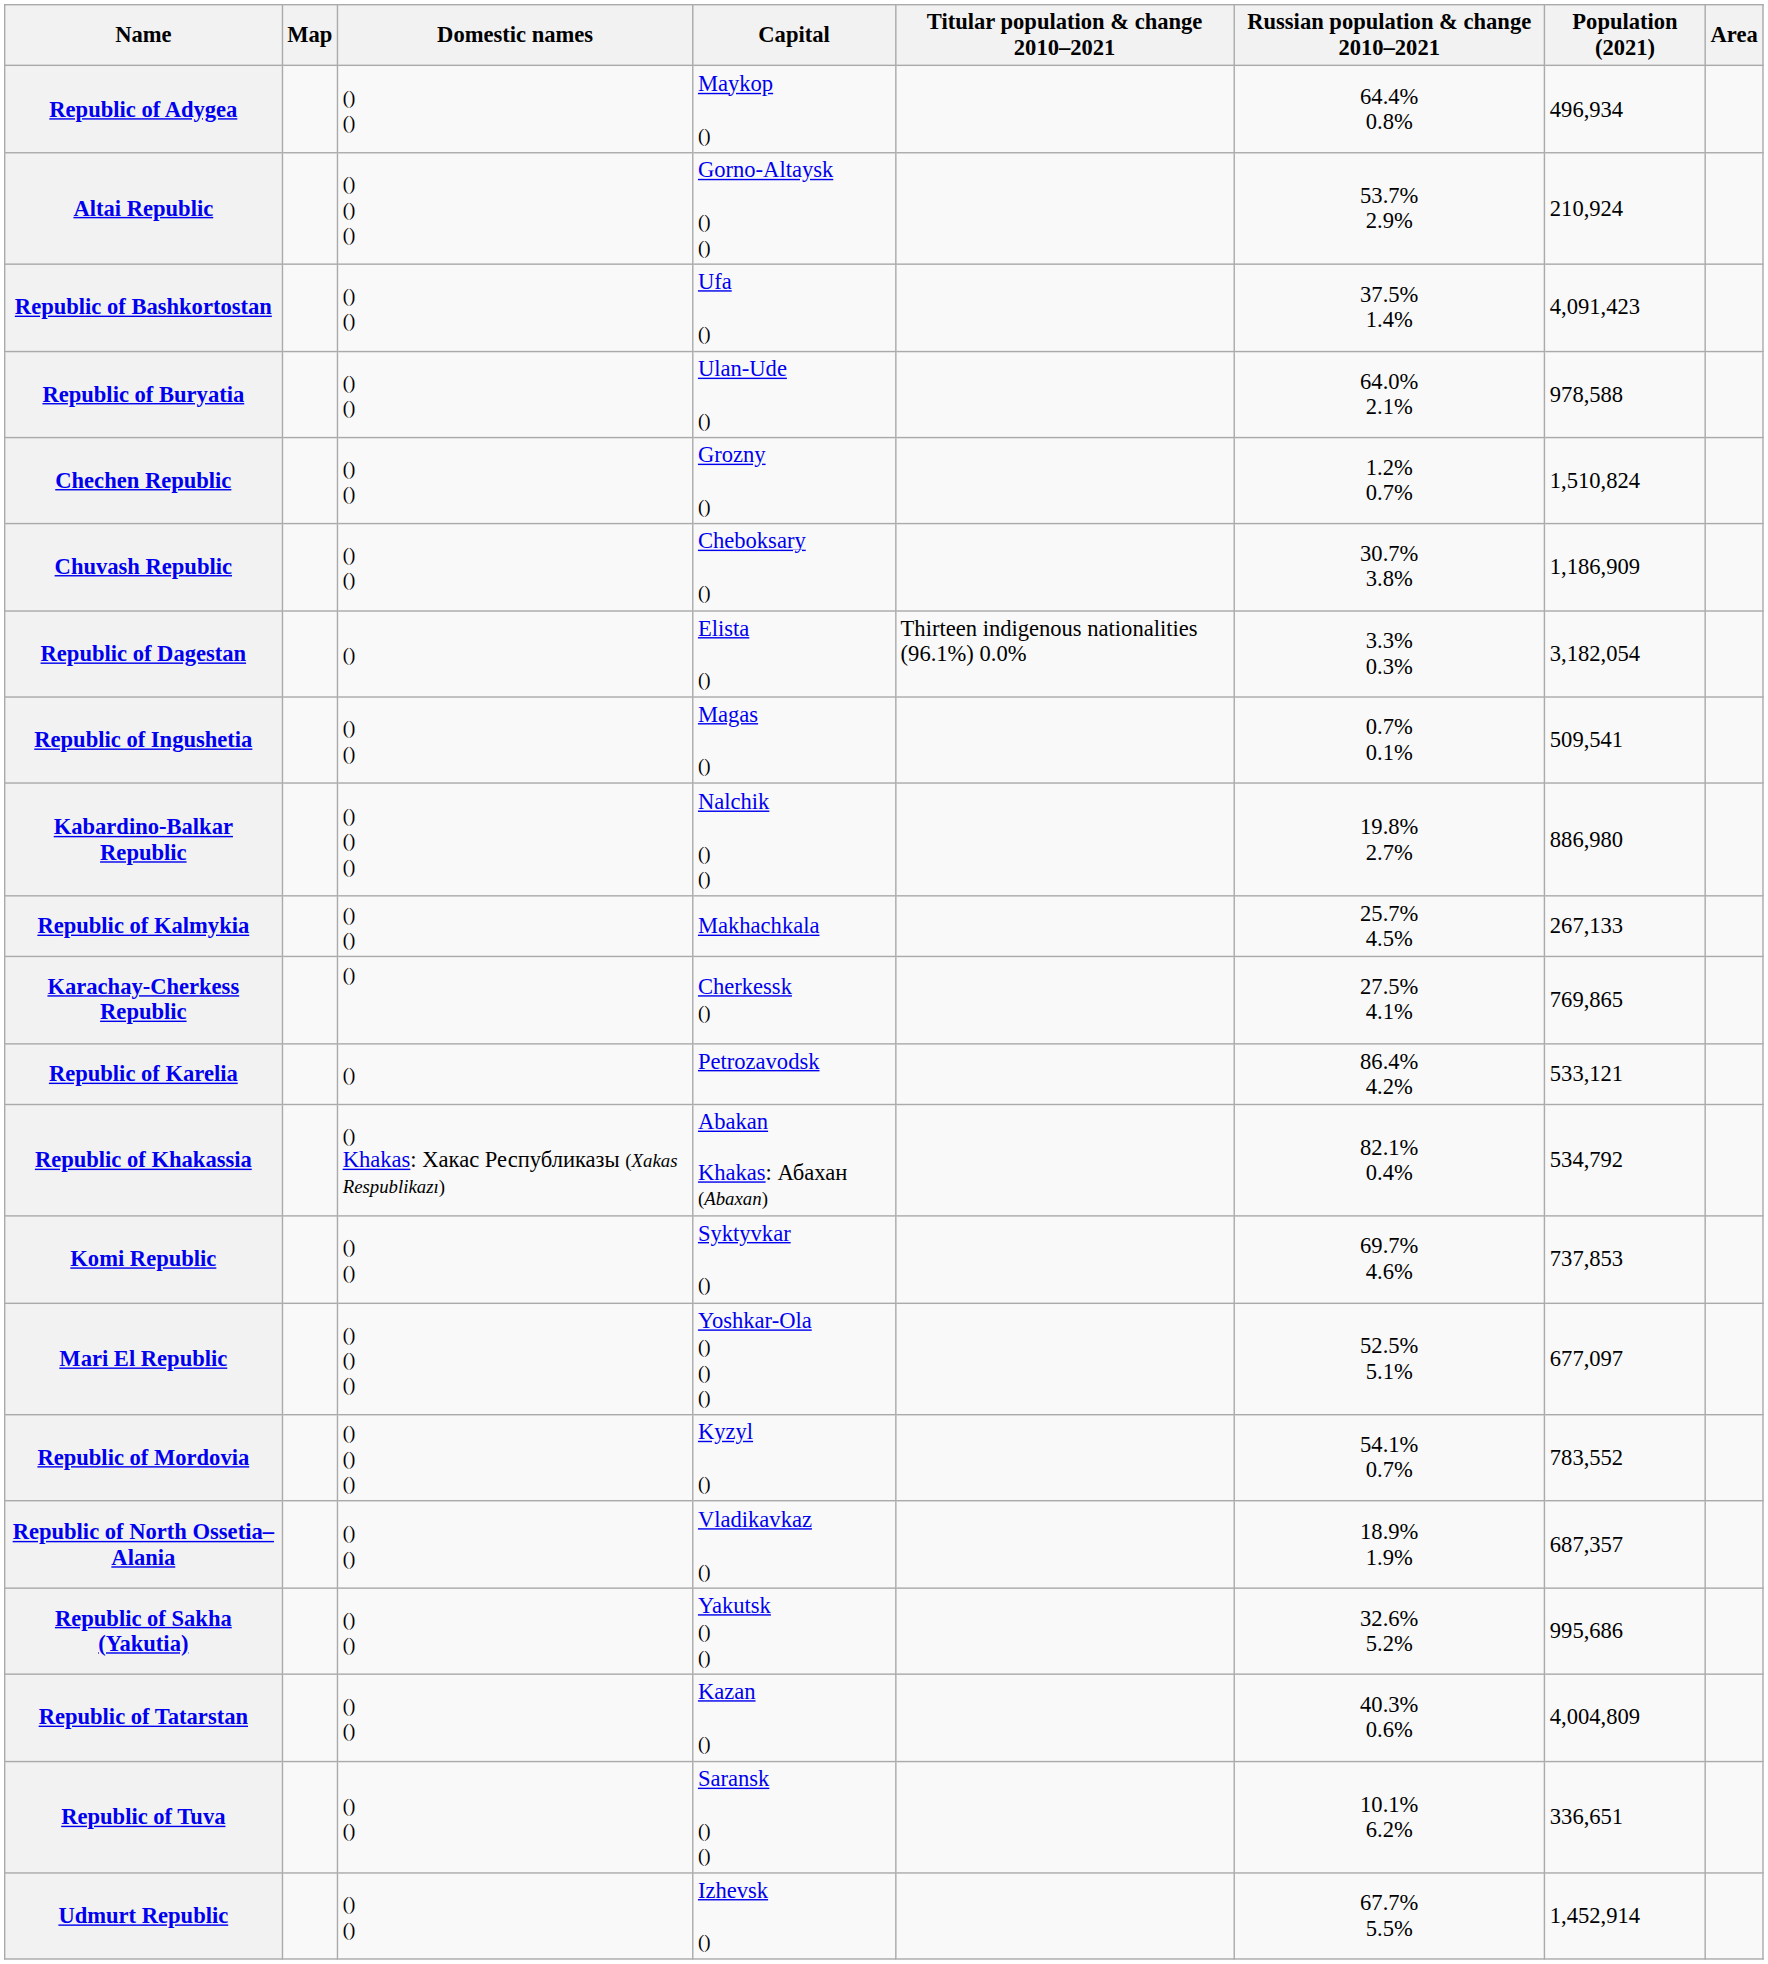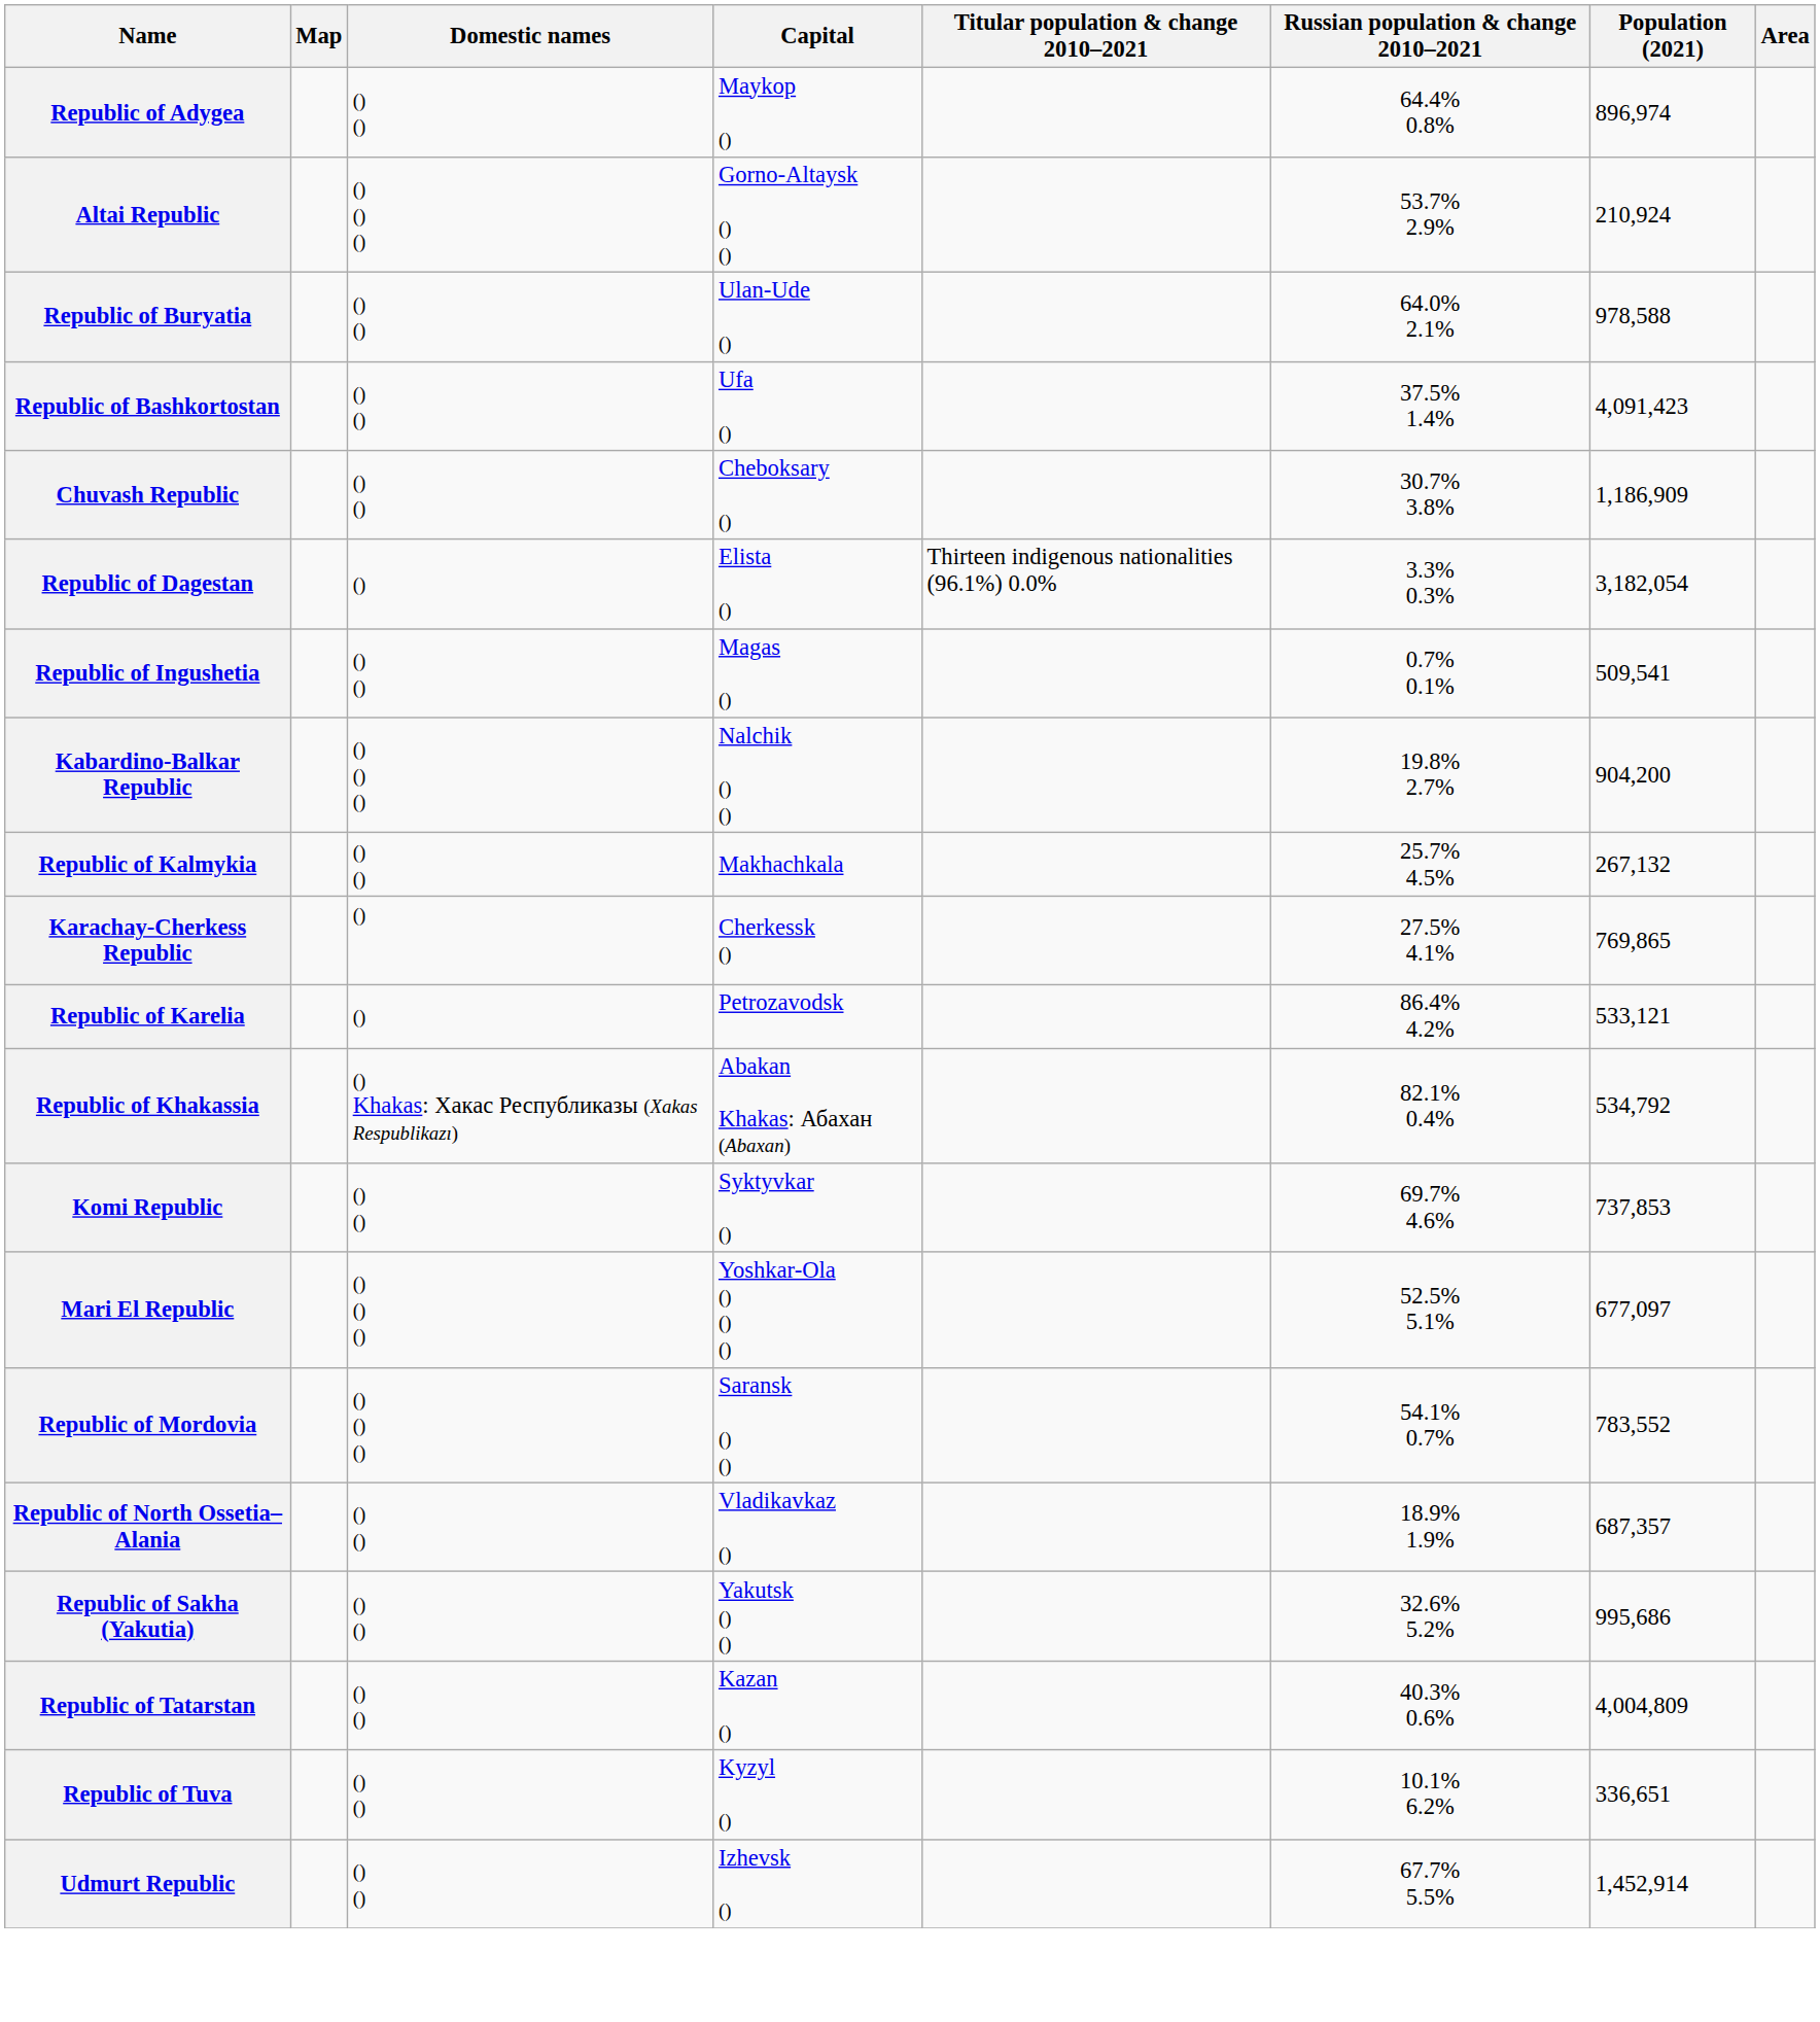 <table class="wikitable sortable">
 <tr>
 <th scope="col">Name</th>
 <th scope="col" class="unsortable">Map</th>
 <th scope="col">Domestic names</th>
 <th scope="col">Capital</th>
 <th scope="col">Titular population & change 2010–2021</th>
 <th scope="col">Russian population & change 2010–2021</th>
 <th scope="col">Population (2021)<br></th>
 <th scope="col">Area</th>
 </tr>
 <tr>
 <th scope="row"><a href='#'>Republic of Adygea</a></th>
 <td></td>
 <td> <small>(<em></em>)</small> <br> <small>(<em></em>)</small></td>
 <td><div><a href='#'>Maykop</a><br></div><br> <small>(<em></em>)</small></td>
 <td data-sort-value="257"></td>
 <td style="text-align:center;">64.4%<br>0.8%</td>
-<td><div>496,934</div></td>
+<td><div>896,974</div></td>
 <td><div></div></td>
 </tr>
 <tr>
 <th scope="row"><a href='#'>Altai Republic</a></th>
 <td></td>
 <td> <small>(<em></em>)</small><br> <small>(<em></em>)</small><br> <small> (<em></em>)</small></td>
 <td><div><a href='#'>Gorno-Altaysk</a><br></div><br> <small>(<em></em>)</small> <br> <small>(<em></em>)</small></td>
 <td data-sort-value="370"></td>
 <td style="text-align:center;">53.7%<br>2.9%</td>
 <td><div>210,924</div></td>
 <td><div></div></td>
 </tr>
 <tr>
-<th scope="row"><a href='#'>Republic of Bashkortostan</a></th>
-<td></td>
-<td> <small>(<em></em>)</small><br> <small>(<em></em>)</small></td>
-<td><div><a href='#'>Ufa</a><br></div><br> <small>(<em></em>)</small></td>
-<td data-sort-value="315"></td>
-<td style="text-align:center;">37.5%<br>1.4%</td>
-<td><div>4,091,423</div></td>
-<td><div></div></td>
-</tr>
-<tr>
 <th scope="row"><a href='#'>Republic of Buryatia</a></th>
 <td></td>
 <td> <small>(<em></em>)</small><br> <small>(<em></em>)</small></td>
 <td><div><a href='#'>Ulan-Ude</a><br></div><br> <small>(<em></em>)</small></td>
 <td data-sort-value="325"></td>
 <td style="text-align:center;">64.0%<br>2.1%</td>
 <td><div>978,588</div></td>
 <td><div></div></td>
 </tr>
 <tr>
-<th scope="row"><a href='#'>Chechen Republic</a></th>
+<th scope="row"><a href='#'>Republic of Bashkortostan</a></th>
 <td></td>
 <td> <small>(<em></em>)</small><br> <small>(<em></em>)</small></td>
-<td><div><a href='#'>Grozny</a><br></div><br> <small>(<em></em>)</small></td>
-<td data-sort-value="964"></td>
-<td style="text-align:center;">1.2%<br>0.7%</td>
-<td><div>1,510,824</div></td>
+<td><div><a href='#'>Ufa</a><br></div><br> <small>(<em></em>)</small></td>
+<td data-sort-value="315"></td>
+<td style="text-align:center;">37.5%<br>1.4%</td>
+<td><div>4,091,423</div></td>
 <td><div></div></td>
 </tr>
 <tr>
 <th scope="row"><a href='#'>Chuvash Republic</a></th>
 <td></td>
 <td> <small>(<em></em>)</small><br> <small>(<em></em>)</small></td>
 <td><div><a href='#'>Cheboksary</a><br></div><br> <small>(<em></em>)</small></td>
 <td data-sort-value="577"></td>
 <td style="text-align:center;">30.7%<br>3.8%</td>
 <td><div>1,186,909</div></td>
 <td><div></div></td>
 </tr>
 <tr>
 <th scope="row"><a href='#'>Republic of Dagestan</a></th>
 <td></td>
 <td> <small>(<em></em>)</small><br></td>
 <td><div><a href='#'>Elista</a><br></div><br> <small>(<em></em>)</small></td>
 <td data-sort-value="961"><div>Thirteen indigenous nationalities (96.1%) 0.0%</div><br></td>
 <td style="text-align:center;">3.3%<br>0.3%</td>
 <td><div>3,182,054</div></td>
 <td><div></div></td>
 </tr>
 <tr>
 <th scope="row"><a href='#'>Republic of Ingushetia</a></th>
 <td></td>
 <td> <small>(<em></em>)</small><br> <small>(<em></em>)</small></td>
 <td><div><a href='#'>Magas</a><br></div><br> <small>(<em></em>)</small></td>
 <td data-sort-value="964"></td>
 <td style="text-align:center;">0.7%<br>0.1%</td>
 <td><div>509,541</div></td>
 <td><div></div></td>
 </tr>
 <tr>
 <th scope="row"><a href='#'>Kabardino-Balkar Republic</a></th>
 <td></td>
 <td> <small>(<em></em>)</small><br> <small>(<em></em>)</small><br> <small>(<em></em>)</small></td>
 <td><div><a href='#'>Nalchik</a><br></div><br> <small>(<em></em>)</small><br> <small>(<em></em>)</small></td>
 <td data-sort-value="571"></td>
 <td style="text-align:center;">19.8%<br>2.7%</td>
-<td><div>886,980</div></td>
+<td><div>904,200</div></td>
 <td><div></div></td>
 </tr>
 <tr>
 <th scope="row"><a href='#'>Republic of Kalmykia</a></th>
 <td></td>
 <td> <small>(<em></em>)</small><br> <small>(<em></em>)</small></td>
 <td><div><a href='#'>Makhachkala</a><br></div></td>
 <td data-sort-value="625"></td>
 <td style="text-align:center;">25.7%<br>4.5%</td>
-<td><div>267,133</div></td>
+<td><div>267,132</div></td>
 <td><div></div></td>
 </tr>
 <tr>
 <th scope="row"><a href='#'>Karachay-Cherkess Republic</a></th>
 <td></td>
 <td> <small>(<em></em>)</small><br><br><br></td>
 <td><div><a href='#'>Cherkessk</a><br></div> <small>(<em></em>)</small><br></td>
 <td data-sort-value="571"></td>
 <td style="text-align:center;">27.5%<br>4.1%</td>
 <td><div>769,865</div></td>
 <td><div></div></td>
 </tr>
 <tr>
 <th scope="row"><a href='#'>Republic of Karelia</a></th>
 <td></td>
 <td> <small>(<em></em>)</small><br></td>
 <td><div><a href='#'>Petrozavodsk</a><br></div><br></td>
 <td data-sort-value="055"></td>
 <td style="text-align:center;">86.4%<br>4.2%</td>
 <td><div>533,121</div></td>
 <td><div></div></td>
 </tr>
 <tr>
 <th scope="row"><a href='#'>Republic of Khakassia</a></th>
 <td></td>
 <td> <small>(<em></em>)</small><br><a href='#'>Khakas</a>: Хакас Республиказы <small>(<em>Xakas Respublikazı</em>)</small></td>
 <td><div><a href='#'>Abakan</a><br></div><br><a href='#'>Khakas</a>: Абахан <small>(<em>Abaxan</em>)</small></td>
 <td data-sort-value="127"></td>
 <td style="text-align:center;">82.1%<br>0.4%</td>
 <td><div>534,792</div></td>
 <td><div></div></td>
 </tr>
 <tr>
 <th scope="row"><a href='#'>Komi Republic</a></th>
 <td></td>
 <td> <small>(<em></em>)</small><br> <small>(<em></em>)</small></td>
 <td><div><a href='#'>Syktyvkar</a><br></div><br> <small>(<em></em>)</small></td>
 <td data-sort-value="223"></td>
 <td style="text-align:center;">69.7%<br>4.6%</td>
 <td><div>737,853</div></td>
 <td><div></div></td>
 </tr>
 <tr>
 <th scope="row"><a href='#'>Mari El Republic</a></th>
 <td></td>
 <td> <small>(<em></em>)</small><br> <small>(<em></em>)</small><br> <small>(<em></em>)</small></td>
 <td><div><a href='#'>Yoshkar-Ola</a><br></div> <small>(<em></em>)</small><br> <small>(<em></em>)</small><br> <small>(<em></em>)</small></td>
 <td data-sort-value="401"></td>
 <td style="text-align:center;">52.5%<br>5.1%</td>
 <td><div>677,097</div></td>
 <td><div></div></td>
 </tr>
 <tr>
 <th scope="row"><a href='#'>Republic of Mordovia</a></th>
 <td></td>
 <td> <small>(<em></em>)</small><br> <small>(<em></em>)</small><br> <small>(<em></em>)</small></td>
-<td><div><a href='#'>Kyzyl</a><br></div><br> <small>(<em></em>)</small></td>
+<td><div><a href='#'>Saransk</a><br></div><br> <small>(<em></em>)<br></small> <small>(<em></em>)</small></td>
 <td data-sort-value="371"></td>
 <td style="text-align:center;">54.1%<br>0.7%</td>
 <td><div>783,552</div></td>
 <td><div></div></td>
 </tr>
 <tr>
 <th scope="row"><a href='#'>Republic of North Ossetia–Alania</a></th>
 <td></td>
 <td> <small>(<em></em>)</small><br> <small>(<em></em>)</small></td>
 <td><div><a href='#'>Vladikavkaz</a><br></div><br> <small>(<em></em>)</small></td>
 <td data-sort-value="681"></td>
 <td style="text-align:center;">18.9%<br>1.9%</td>
 <td><div>687,357</div></td>
 <td><div></div></td>
 </tr>
 <tr>
 <th scope="row"><a href='#'>Republic of Sakha (Yakutia)</a></th>
 <td></td>
 <td> <small>(<em></em>)</small><br> <small>(<em></em>)</small></td>
 <td><div><a href='#'>Yakutsk</a><br></div> <small>(<em></em>)</small><br> <small>(<em></em>)</small></td>
 <td data-sort-value="552"></td>
 <td style="text-align:center;">32.6%<br>5.2%</td>
 <td><div>995,686</div></td>
 <td><div></div></td>
 </tr>
 <tr>
 <th scope="row"><a href='#'>Republic of Tatarstan</a></th>
 <td></td>
 <td> <small>(<em></em>)</small><br> <small>(<em></em>)</small></td>
 <td><div><a href='#'>Kazan</a><br></div><br> <small>(<em></em>)</small></td>
 <td data-sort-value="536"></td>
 <td style="text-align:center;">40.3%<br>0.6%</td>
 <td><div>4,004,809</div></td>
 <td><div></div></td>
 </tr>
 <tr>
 <th scope="row"><a href='#'>Republic of Tuva</a></th>
 <td></td>
 <td> <small>(<em></em>)</small><br> <small>(<em></em>)</small></td>
-<td><div><a href='#'>Saransk</a><br></div><br> <small>(<em></em>)<br></small> <small>(<em></em>)</small></td>
+<td><div><a href='#'>Kyzyl</a><br></div><br> <small>(<em></em>)</small></td>
 <td data-sort-value="887"></td>
 <td style="text-align:center;">10.1%<br>6.2%</td>
 <td><div>336,651</div></td>
 <td><div></div></td>
 </tr>
 <tr>
 <th scope="row"><a href='#'>Udmurt Republic</a></th>
 <td></td>
 <td> <small>(<em></em>)</small><br> <small>(<em></em>)</small></td>
 <td><div><a href='#'>Izhevsk</a><br></div><br> <small>(<em></em>)</small></td>
 <td data-sort-value="206"></td>
 <td style="text-align:center;">67.7%<br>5.5%</td>
 <td><div>1,452,914</div></td>
 <td><div></div></td>
 </tr>
 </table>
